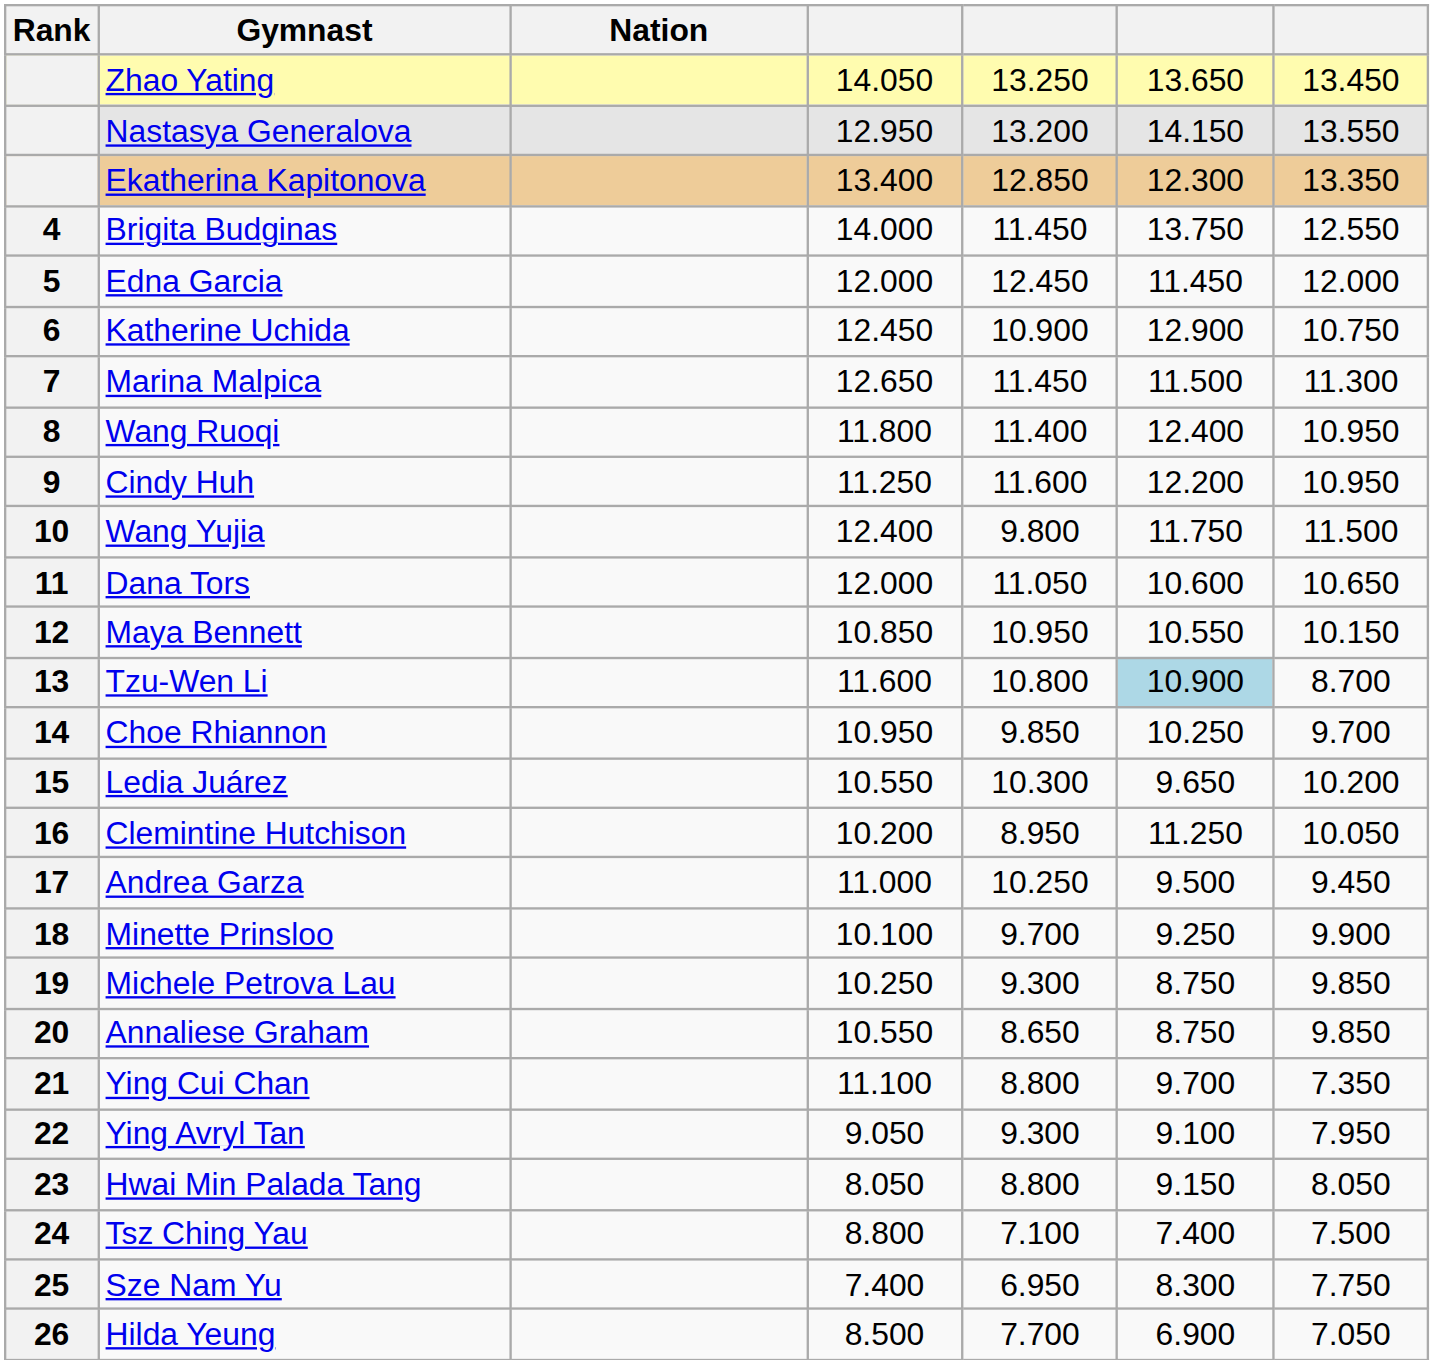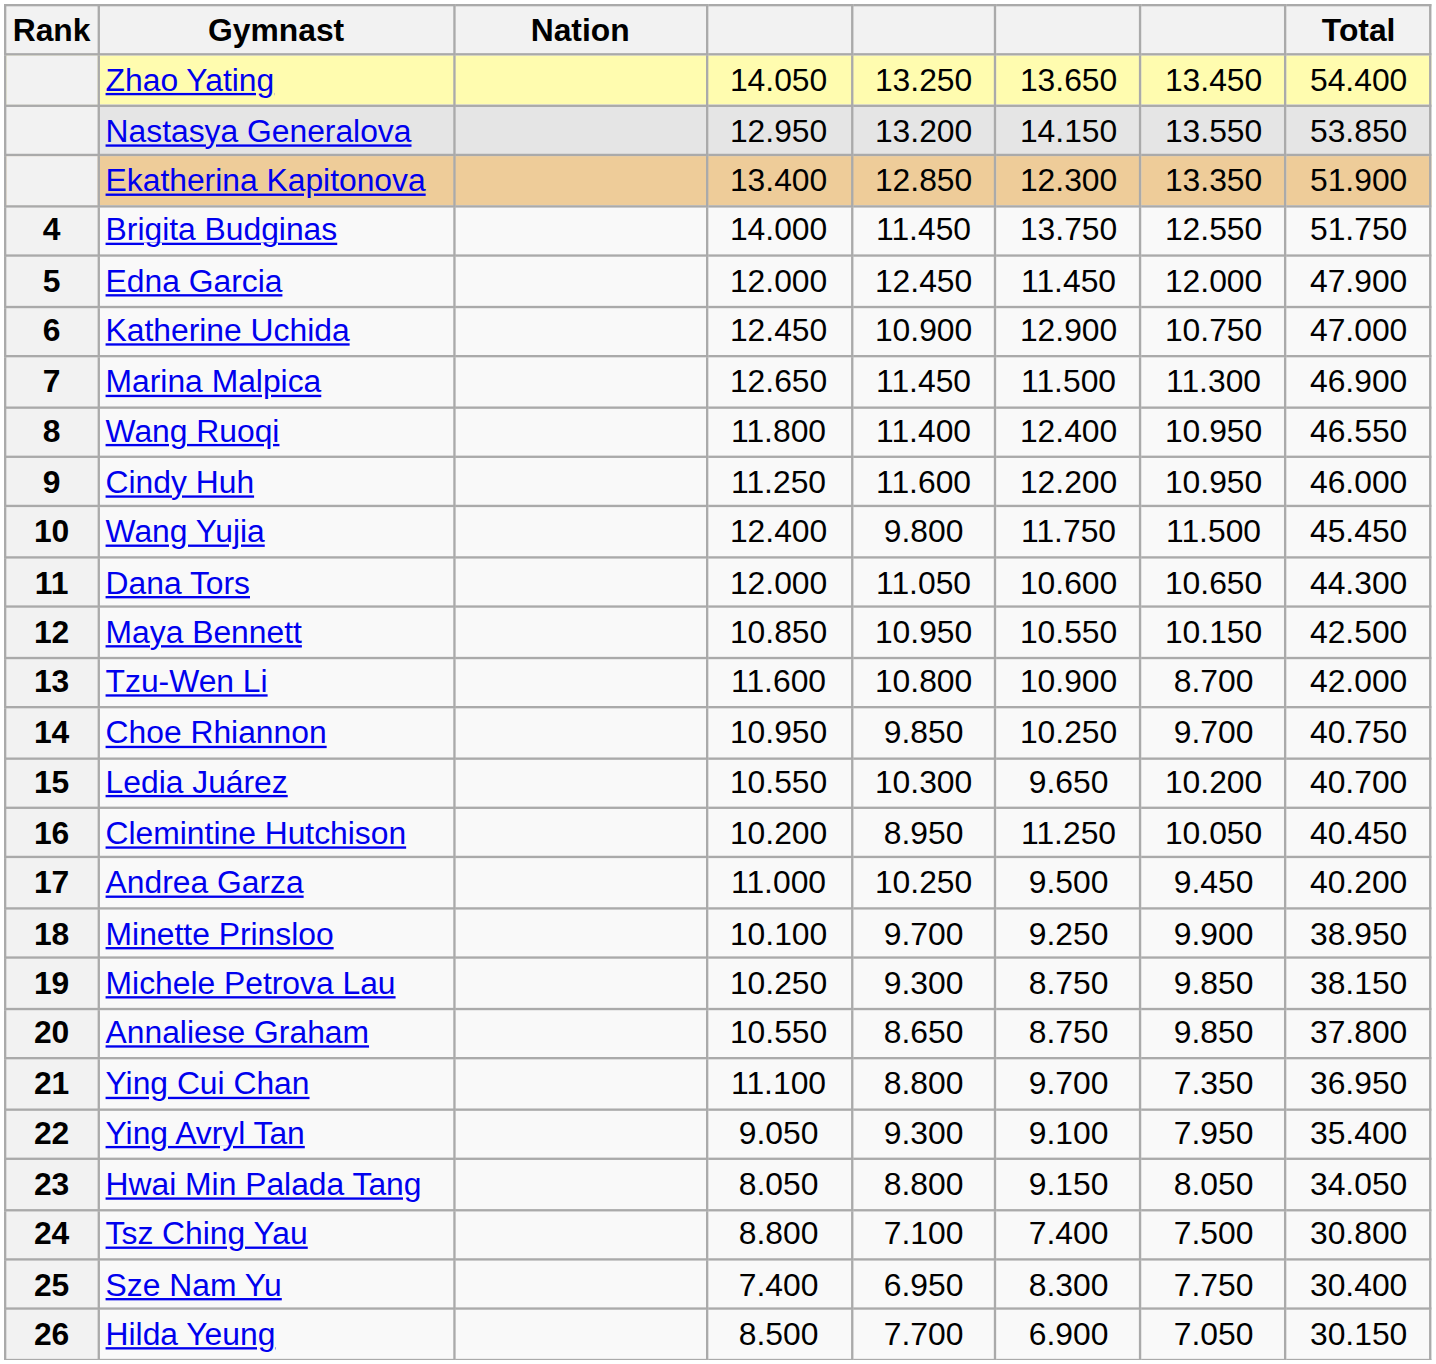 <table class="wikitable sortable" style="text-align:center; font-size:85%">
 <tr>
 <th scope="col" style="width:20px;">Rank</th>
 <th ! scope="col" style="width:170px;">Gymnast</th>
 <th ! scope="col" style="width:120px;">Nation</th>
 <th ! scope="col" style="width:60px;"></th>
 <th ! scope="col" style="width:60px;"></th>
 <th ! scope="col" style="width:60px;"></th>
 <th ! scope="col" style="width:60px;"></th>
+<th ! scope="col" style="width:60px;">Total</th>
 </tr>
 <tr bgcolor=fffcaf>
 <th scope=row></th>
 <td align=left><a href='#'>Zhao Yating</a></td>
 <td style="text-align:left;"></td>
 <td>14.050</td>
 <td>13.250</td>
 <td>13.650</td>
 <td>13.450</td>
+<td>54.400</td>
 </tr>
 <tr bgcolor=e5e5e5>
 <th scope=row></th>
 <td align=left><a href='#'>Nastasya Generalova</a></td>
 <td style="text-align:left;"></td>
 <td>12.950</td>
 <td>13.200</td>
 <td>14.150</td>
 <td>13.550</td>
+<td>53.850</td>
 </tr>
 <tr bgcolor=eecc99>
 <th scope=row></th>
 <td align=left><a href='#'>Ekatherina Kapitonova</a></td>
 <td style="text-align:left;"></td>
 <td>13.400</td>
 <td>12.850</td>
 <td>12.300</td>
 <td>13.350</td>
+<td>51.900</td>
 </tr>
 <tr>
 <th scope=row>4</th>
 <td align=left><a href='#'>Brigita Budginas</a></td>
 <td style="text-align:left;"></td>
 <td>14.000</td>
 <td>11.450</td>
 <td>13.750</td>
 <td>12.550</td>
+<td>51.750</td>
 </tr>
 <tr>
 <th scope=row>5</th>
 <td align=left><a href='#'>Edna Garcia</a></td>
 <td style="text-align:left;"></td>
 <td>12.000</td>
 <td>12.450</td>
 <td>11.450</td>
 <td>12.000</td>
+<td>47.900</td>
 </tr>
 <tr>
 <th scope=row>6</th>
 <td align=left><a href='#'>Katherine Uchida</a></td>
 <td style="text-align:left;"></td>
 <td>12.450</td>
 <td>10.900</td>
 <td>12.900</td>
 <td>10.750</td>
+<td>47.000</td>
 </tr>
 <tr>
 <th scope=row>7</th>
 <td align=left><a href='#'>Marina Malpica</a></td>
 <td style="text-align:left;"></td>
 <td>12.650</td>
 <td>11.450</td>
 <td>11.500</td>
 <td>11.300</td>
+<td>46.900</td>
 </tr>
 <tr>
 <th scope=row>8</th>
 <td align=left><a href='#'>Wang Ruoqi</a></td>
 <td style="text-align:left;"></td>
 <td>11.800</td>
 <td>11.400</td>
 <td>12.400</td>
 <td>10.950</td>
+<td>46.550</td>
 </tr>
 <tr>
 <th scope=row>9</th>
 <td align=left><a href='#'>Cindy Huh</a></td>
 <td style="text-align:left;"></td>
 <td>11.250</td>
 <td>11.600</td>
 <td>12.200</td>
 <td>10.950</td>
+<td>46.000</td>
 </tr>
 <tr>
 <th scope=row>10</th>
 <td align=left><a href='#'>Wang Yujia</a></td>
 <td style="text-align:left;"></td>
 <td>12.400</td>
 <td>9.800</td>
 <td>11.750</td>
 <td>11.500</td>
+<td>45.450</td>
 </tr>
 <tr>
 <th scope=row>11</th>
 <td align=left><a href='#'>Dana Tors</a></td>
 <td style="text-align:left;"></td>
 <td>12.000</td>
 <td>11.050</td>
 <td>10.600</td>
 <td>10.650</td>
+<td>44.300</td>
 </tr>
 <tr>
 <th scope=row>12</th>
 <td align=left><a href='#'>Maya Bennett</a></td>
 <td style="text-align:left;"></td>
 <td>10.850</td>
 <td>10.950</td>
 <td>10.550</td>
 <td>10.150</td>
+<td>42.500</td>
 </tr>
 <tr>
 <th scope=row>13</th>
 <td align=left><a href='#'>Tzu-Wen Li</a></td>
 <td style="text-align:left;"></td>
 <td>11.600</td>
 <td>10.800</td>
-<td style="background: lightblue;">10.900</td>
+<td>10.900</td>
 <td>8.700</td>
+<td>42.000</td>
 </tr>
 <tr>
 <th scope=row>14</th>
 <td align=left><a href='#'>Choe Rhiannon</a></td>
 <td style="text-align:left;"></td>
 <td>10.950</td>
 <td>9.850</td>
 <td>10.250</td>
 <td>9.700</td>
+<td>40.750</td>
 </tr>
 <tr>
 <th scope=row>15</th>
 <td align=left><a href='#'>Ledia Juárez</a></td>
 <td style="text-align:left;"></td>
 <td>10.550</td>
 <td>10.300</td>
 <td>9.650</td>
 <td>10.200</td>
+<td>40.700</td>
 </tr>
 <tr>
 <th scope=row>16</th>
 <td align=left><a href='#'>Clemintine Hutchison</a></td>
 <td style="text-align:left;"></td>
 <td>10.200</td>
 <td>8.950</td>
 <td>11.250</td>
 <td>10.050</td>
+<td>40.450</td>
 </tr>
 <tr>
 <th scope=row>17</th>
 <td align=left><a href='#'>Andrea Garza</a></td>
 <td style="text-align:left;"></td>
 <td>11.000</td>
 <td>10.250</td>
 <td>9.500</td>
 <td>9.450</td>
+<td>40.200</td>
 </tr>
 <tr>
 <th scope=row>18</th>
 <td align=left><a href='#'>Minette Prinsloo</a></td>
 <td style="text-align:left;"></td>
 <td>10.100</td>
 <td>9.700</td>
 <td>9.250</td>
 <td>9.900</td>
+<td>38.950</td>
 </tr>
 <tr>
 <th scope=row>19</th>
 <td align=left><a href='#'>Michele Petrova Lau</a></td>
 <td style="text-align:left;"></td>
 <td>10.250</td>
 <td>9.300</td>
 <td>8.750</td>
 <td>9.850</td>
+<td>38.150</td>
 </tr>
 <tr>
 <th scope=row>20</th>
 <td align=left><a href='#'>Annaliese Graham</a></td>
 <td style="text-align:left;"></td>
 <td>10.550</td>
 <td>8.650</td>
 <td>8.750</td>
 <td>9.850</td>
+<td>37.800</td>
 </tr>
 <tr>
 <th scope=row>21</th>
 <td align=left><a href='#'>Ying Cui Chan</a></td>
 <td style="text-align:left;"></td>
 <td>11.100</td>
 <td>8.800</td>
 <td>9.700</td>
 <td>7.350</td>
+<td>36.950</td>
 </tr>
 <tr>
 <th scope=row>22</th>
 <td align=left><a href='#'>Ying Avryl Tan</a></td>
 <td style="text-align:left;"></td>
 <td>9.050</td>
 <td>9.300</td>
 <td>9.100</td>
 <td>7.950</td>
+<td>35.400</td>
 </tr>
 <tr>
 <th scope=row>23</th>
 <td align=left><a href='#'>Hwai Min Palada Tang</a></td>
 <td style="text-align:left;"></td>
 <td>8.050</td>
 <td>8.800</td>
 <td>9.150</td>
 <td>8.050</td>
+<td>34.050</td>
 </tr>
 <tr>
 <th scope=row>24</th>
 <td align=left><a href='#'>Tsz Ching Yau</a></td>
 <td style="text-align:left;"></td>
 <td>8.800</td>
 <td>7.100</td>
 <td>7.400</td>
 <td>7.500</td>
+<td>30.800</td>
 </tr>
 <tr>
 <th scope=row>25</th>
 <td align=left><a href='#'>Sze Nam Yu</a></td>
 <td style="text-align:left;"></td>
 <td>7.400</td>
 <td>6.950</td>
 <td>8.300</td>
 <td>7.750</td>
+<td>30.400</td>
 </tr>
 <tr>
 <th scope=row>26</th>
 <td align=left><a href='#'>Hilda Yeung</a></td>
 <td style="text-align:left;"></td>
 <td>8.500</td>
 <td>7.700</td>
 <td>6.900</td>
 <td>7.050</td>
+<td>30.150</td>
 </tr>
 </table>
